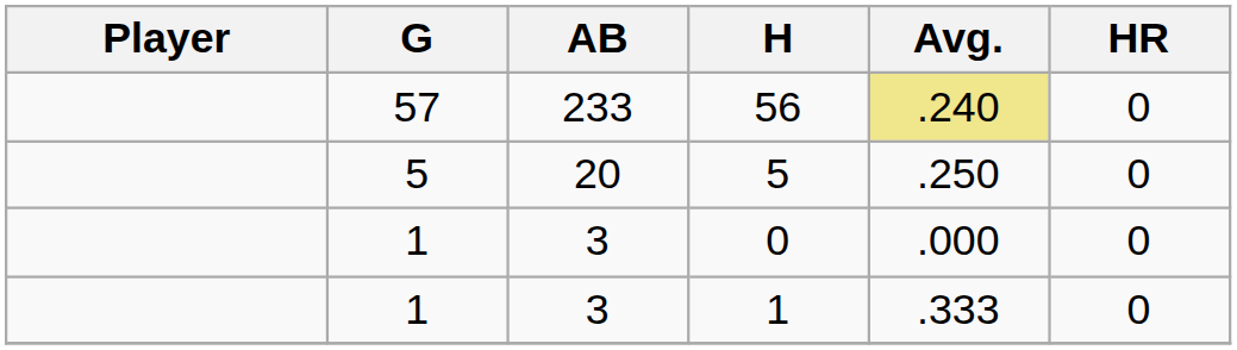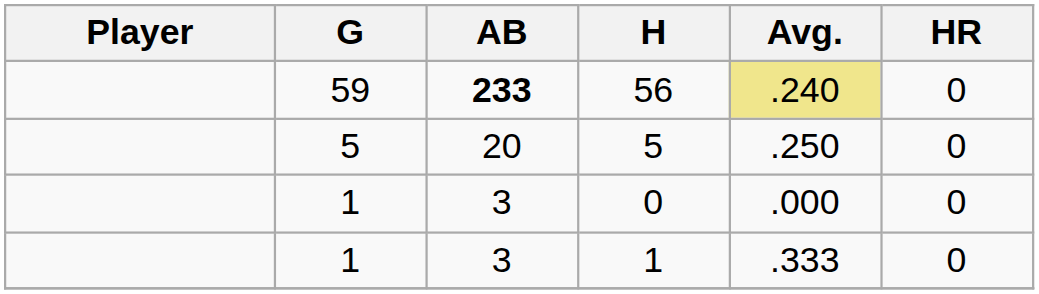 <table class="wikitable sortable">
 <tr>
 <th bgcolor="#DDDDFF" width="16%">Player</th>
 <th bgcolor="#DDDDFF" width="9%">G</th>
 <th bgcolor="#DDDDFF" width="9%">AB</th>
 <th bgcolor="#DDDDFF" width="9%">H</th>
 <th bgcolor="#DDDDFF" width="9%">Avg.</th>
 <th bgcolor="#DDDDFF" width="9%">HR</th>
 </tr>
 <tr align="center">
 <td></td>
-<td>57</td>
-<td>233</td>
+<td>59</td>
+<td><strong>233</strong></td>
 <td>56</td>
 <td style="background: khaki;">.240</td>
 <td>0</td>
 </tr>
 <tr align="center">
 <td></td>
 <td>5</td>
 <td>20</td>
 <td>5</td>
 <td>.250</td>
 <td>0</td>
 </tr>
 <tr align="center">
 <td></td>
 <td>1</td>
 <td>3</td>
 <td>0</td>
 <td>.000</td>
 <td>0</td>
 </tr>
 <tr align="center">
 <td></td>
 <td>1</td>
 <td>3</td>
 <td>1</td>
 <td>.333</td>
 <td>0</td>
 </tr>
 <tr align="center">
 </tr>
 </table>
